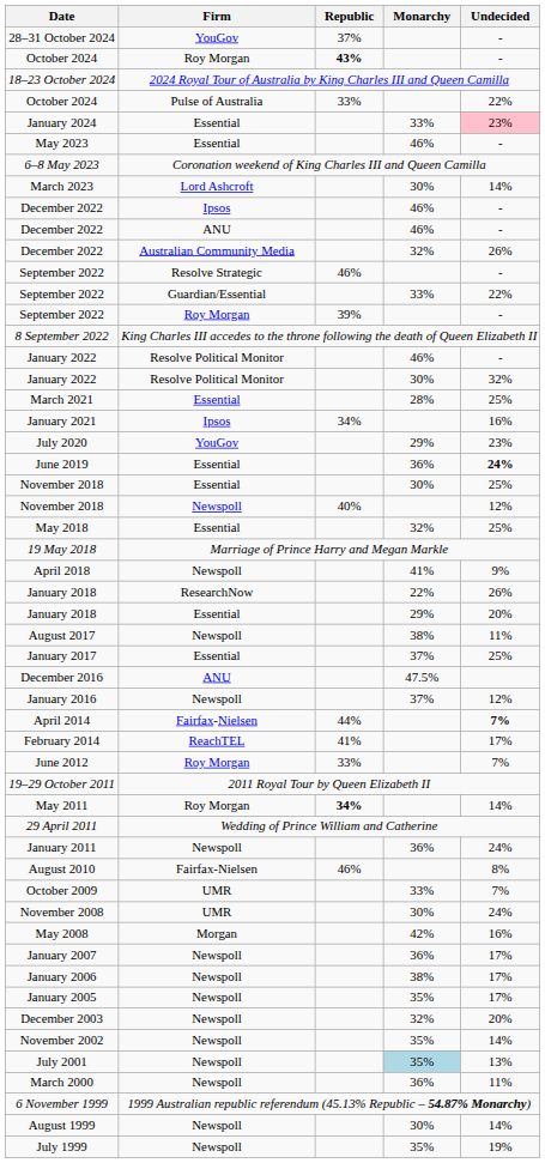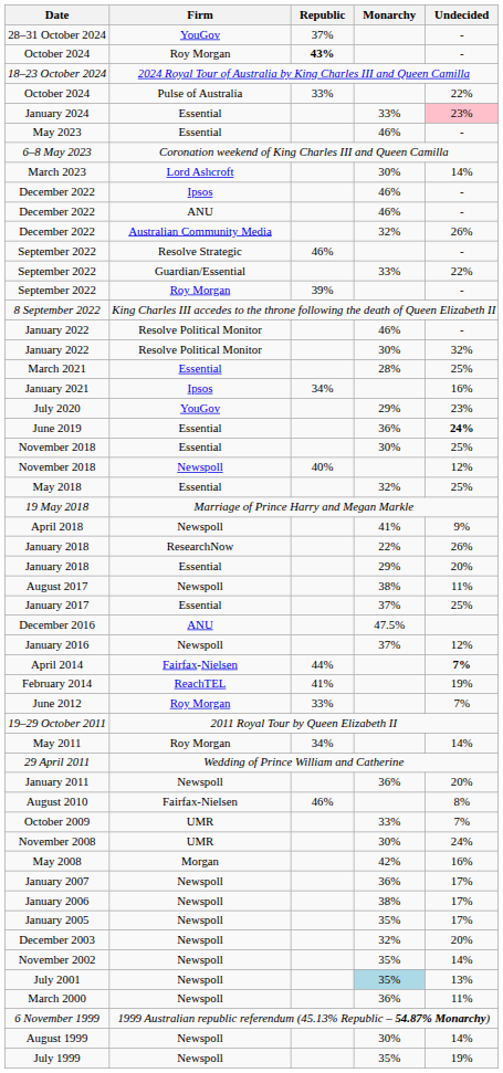 <table class="wikitable small floatright" style="font-size:90%;text-align:center">
 <tr>
 <th>Date</th>
 <th>Firm</th>
 <th>Republic</th>
 <th>Monarchy</th>
 <th>Undecided</th>
 </tr>
 <tr>
 <td>28–31 October 2024</td>
 <td><a href='#'>YouGov</a></td>
 <td>37%</td>
 <td></td>
 <td>-</td>
 </tr>
 <tr>
 <td>October 2024</td>
 <td>Roy Morgan</td>
 <td><strong>43%</strong></td>
 <td></td>
 <td>-</td>
 </tr>
 <tr>
 <td><em>18–23 October 2024</em></td>
 <td colspan="4"><em><a href='#'>2024 Royal Tour of Australia by King Charles III and Queen Camilla</a></em></td>
 </tr>
 <tr>
 <td>October 2024</td>
 <td>Pulse of Australia</td>
 <td>33%</td>
 <td></td>
 <td>22%</td>
 </tr>
 <tr>
 <td>January 2024</td>
 <td>Essential</td>
 <td></td>
 <td>33%</td>
 <td style="background: pink;">23%</td>
 </tr>
 <tr>
 <td>May 2023</td>
 <td>Essential</td>
 <td></td>
 <td>46%</td>
 <td>-</td>
 </tr>
 <tr>
 <td><em>6–8 May 2023</em></td>
 <td colspan="4"><em>Coronation weekend of King Charles III and Queen Camilla </em></td>
 </tr>
 <tr>
 <td>March 2023</td>
 <td><a href='#'>Lord Ashcroft</a></td>
 <td></td>
 <td>30%</td>
 <td>14%</td>
 </tr>
 <tr>
 <td>December 2022</td>
 <td><a href='#'>Ipsos</a></td>
 <td></td>
 <td>46%</td>
 <td>-</td>
 </tr>
 <tr>
 <td>December 2022</td>
 <td>ANU</td>
 <td></td>
 <td>46%</td>
 <td>-</td>
 </tr>
 <tr>
 <td>December 2022</td>
 <td><a href='#'>Australian Community Media</a></td>
 <td></td>
 <td>32%</td>
 <td>26%</td>
 </tr>
 <tr>
 <td>September 2022</td>
 <td>Resolve Strategic</td>
 <td>46%</td>
 <td></td>
 <td>-</td>
 </tr>
 <tr>
 <td>September 2022</td>
 <td>Guardian/Essential</td>
 <td></td>
 <td>33%</td>
 <td>22%</td>
 </tr>
 <tr>
 <td>September 2022</td>
 <td><a href='#'>Roy Morgan</a></td>
 <td>39%</td>
 <td></td>
 <td>-</td>
 </tr>
 <tr>
 <td><em>8 September 2022</em></td>
 <td colspan="4"><em>King Charles III accedes to the throne following the death of Queen Elizabeth II</em></td>
 </tr>
 <tr>
 <td>January 2022</td>
 <td>Resolve Political Monitor</td>
 <td></td>
 <td>46%</td>
 <td>-</td>
 </tr>
 <tr>
 <td>January 2022</td>
 <td>Resolve Political Monitor</td>
 <td></td>
 <td>30%</td>
 <td>32%</td>
 </tr>
 <tr>
 <td>March 2021</td>
 <td><a href='#'>Essential</a></td>
 <td></td>
 <td>28%</td>
 <td>25%</td>
 </tr>
 <tr>
 <td>January 2021</td>
 <td><a href='#'>Ipsos</a></td>
 <td>34%</td>
 <td></td>
 <td>16%</td>
 </tr>
 <tr>
 <td>July 2020</td>
 <td><a href='#'>YouGov</a></td>
 <td></td>
 <td>29%</td>
 <td>23%</td>
 </tr>
 <tr>
 <td>June 2019</td>
 <td>Essential</td>
 <td></td>
 <td>36%</td>
 <td><strong>24%</strong></td>
 </tr>
 <tr>
 <td>November 2018</td>
 <td>Essential</td>
 <td></td>
 <td>30%</td>
 <td>25%</td>
 </tr>
 <tr>
 <td>November 2018</td>
 <td><a href='#'>Newspoll</a></td>
 <td>40%</td>
 <td></td>
 <td>12%</td>
 </tr>
 <tr>
 <td>May 2018</td>
 <td>Essential</td>
 <td></td>
 <td>32%</td>
 <td>25%</td>
 </tr>
 <tr>
 <td><em>19 May 2018</em></td>
 <td colspan="4"><em>Marriage of Prince Harry and Megan Markle</em></td>
 </tr>
 <tr>
 <td>April 2018</td>
 <td>Newspoll</td>
 <td></td>
 <td>41%</td>
 <td>9%</td>
 </tr>
 <tr>
 <td>January 2018</td>
 <td>ResearchNow</td>
 <td></td>
 <td>22%</td>
 <td>26%</td>
 </tr>
 <tr>
 <td>January 2018</td>
 <td>Essential</td>
 <td></td>
 <td>29%</td>
 <td>20%</td>
 </tr>
 <tr>
 <td>August 2017</td>
 <td>Newspoll</td>
 <td></td>
 <td>38%</td>
 <td>11%</td>
 </tr>
 <tr>
 <td>January 2017</td>
 <td>Essential</td>
 <td></td>
 <td>37%</td>
 <td>25%</td>
 </tr>
 <tr>
 <td>December 2016</td>
 <td><a href='#'>ANU</a></td>
 <td></td>
 <td>47.5%</td>
 <td></td>
 </tr>
 <tr>
 <td>January 2016</td>
 <td>Newspoll</td>
 <td></td>
 <td>37%</td>
 <td>12%</td>
 </tr>
 <tr>
 <td>April 2014</td>
 <td><a href='#'>Fairfax</a>-<a href='#'>Nielsen</a></td>
 <td>44%</td>
 <td></td>
 <td><strong>7%</strong></td>
 </tr>
 <tr>
 <td>February 2014</td>
 <td><a href='#'>ReachTEL</a></td>
 <td>41%</td>
 <td></td>
-<td>17%</td>
+<td>19%</td>
 </tr>
 <tr>
 <td>June 2012</td>
 <td><a href='#'>Roy Morgan</a></td>
 <td>33%</td>
 <td></td>
 <td>7%</td>
 </tr>
 <tr>
 <td><em>19–29 October 2011</em></td>
 <td colspan="4"><em>2011 Royal Tour by Queen Elizabeth II</em></td>
 </tr>
 <tr>
 <td>May 2011</td>
 <td>Roy Morgan</td>
-<td><strong>34%</strong></td>
+<td>34%</td>
 <td></td>
 <td>14%</td>
 </tr>
 <tr>
 <td><em>29 April 2011</em></td>
 <td colspan="4"><em>Wedding of Prince William and Catherine</em></td>
 </tr>
 <tr>
 <td>January 2011</td>
 <td>Newspoll</td>
 <td></td>
 <td>36%</td>
-<td>24%</td>
+<td>20%</td>
 </tr>
 <tr>
 <td>August 2010</td>
 <td>Fairfax-Nielsen</td>
 <td>46%</td>
 <td></td>
 <td>8%</td>
 </tr>
 <tr>
 <td>October 2009</td>
 <td>UMR</td>
 <td></td>
 <td>33%</td>
 <td>7%</td>
 </tr>
 <tr>
 <td>November 2008</td>
 <td>UMR</td>
 <td></td>
 <td>30%</td>
 <td>24%</td>
 </tr>
 <tr>
 <td>May 2008</td>
 <td>Morgan</td>
 <td></td>
 <td>42%</td>
 <td>16%</td>
 </tr>
 <tr>
 <td>January 2007</td>
 <td>Newspoll</td>
 <td></td>
 <td>36%</td>
 <td>17%</td>
 </tr>
 <tr>
 <td>January 2006</td>
 <td>Newspoll</td>
 <td></td>
 <td>38%</td>
 <td>17%</td>
 </tr>
 <tr>
 <td>January 2005</td>
 <td>Newspoll</td>
 <td></td>
 <td>35%</td>
 <td>17%</td>
 </tr>
 <tr>
 <td>December 2003</td>
 <td>Newspoll</td>
 <td></td>
 <td>32%</td>
 <td>20%</td>
 </tr>
 <tr>
 <td>November 2002</td>
 <td>Newspoll</td>
 <td></td>
 <td>35%</td>
 <td>14%</td>
 </tr>
 <tr>
 <td>July 2001</td>
 <td>Newspoll</td>
 <td></td>
 <td style="background: lightblue;">35%</td>
 <td>13%</td>
 </tr>
 <tr>
 <td>March 2000</td>
 <td>Newspoll</td>
 <td></td>
 <td>36%</td>
 <td>11%</td>
 </tr>
 <tr>
 <td><em>6 November 1999</em></td>
 <td colspan="4"><em>1999 Australian republic referendum (45.13% Republic – <strong>54.87% Monarchy</strong>)</em></td>
 </tr>
 <tr>
 <td>August 1999</td>
 <td>Newspoll</td>
 <td></td>
 <td>30%</td>
 <td>14%</td>
 </tr>
 <tr>
 <td>July 1999</td>
 <td>Newspoll</td>
 <td></td>
 <td>35%</td>
 <td>19%</td>
 </tr>
 </table>
